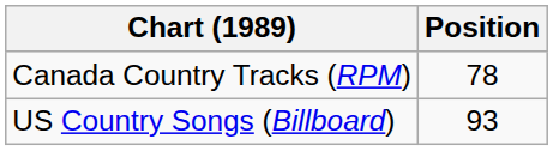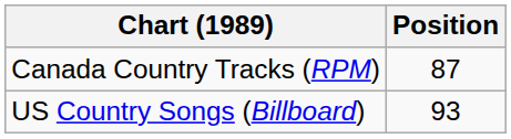 <table class="wikitable sortable">
 <tr>
 <th scope="col">Chart (1989)</th>
 <th scope="col">Position</th>
 </tr>
 <tr>
 <td>Canada Country Tracks (<em><a href='#'>RPM</a></em>)</td>
-<td align="center">78</td>
+<td align="center">87</td>
 </tr>
 <tr>
 <td>US <a href='#'>Country Songs</a> (<em><a href='#'>Billboard</a></em>)</td>
 <td align="center">93</td>
 </tr>
 </table>
